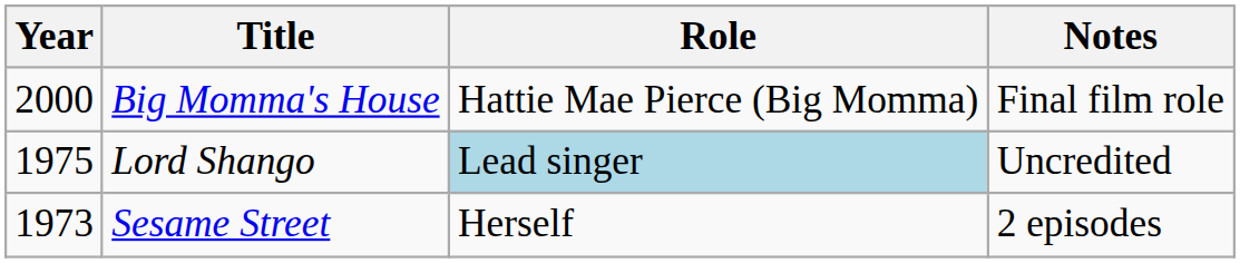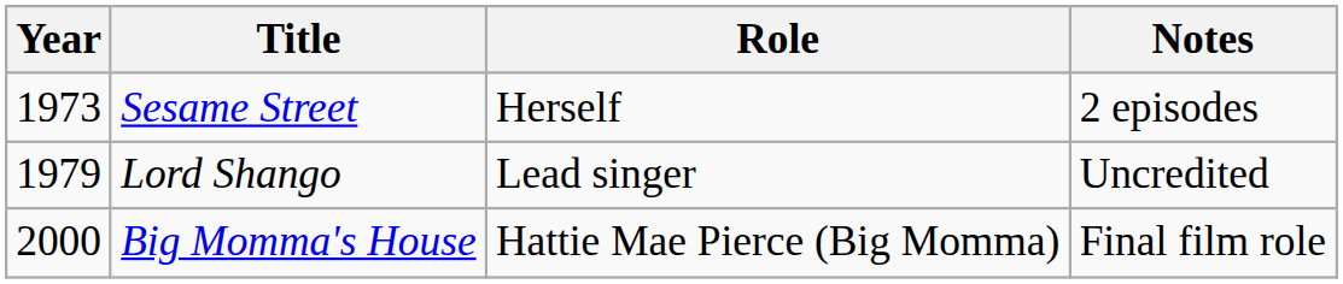 <table class="wikitable">
 <tr>
 <th>Year</th>
 <th>Title</th>
 <th>Role</th>
 <th>Notes</th>
 </tr>
 <tr>
+<td>1973</td>
+<td><em><a href='#'>Sesame Street</a></em></td>
+<td>Herself</td>
+<td>2 episodes</td>
+</tr>
+<tr>
+<td>1979</td>
+<td><em>Lord Shango</em></td>
+<td>Lead singer</td>
+<td>Uncredited</td>
+</tr>
+<tr>
 <td>2000</td>
 <td><em><a href='#'>Big Momma's House</a></em></td>
 <td>Hattie Mae Pierce (Big Momma)</td>
 <td>Final film role</td>
 </tr>
-<tr>
-<td>1975</td>
-<td><em>Lord Shango</em></td>
-<td style="background: lightblue;">Lead singer</td>
-<td>Uncredited</td>
-</tr>
-<tr>
-<td>1973</td>
-<td><em><a href='#'>Sesame Street</a></em></td>
-<td>Herself</td>
-<td>2 episodes</td>
-</tr>
 </table>
